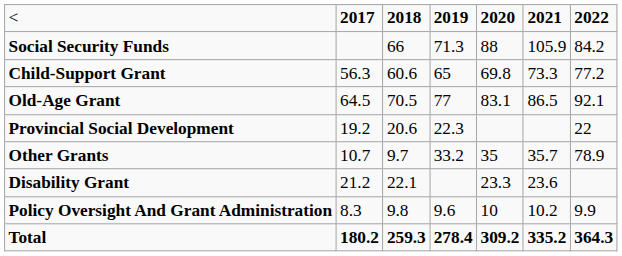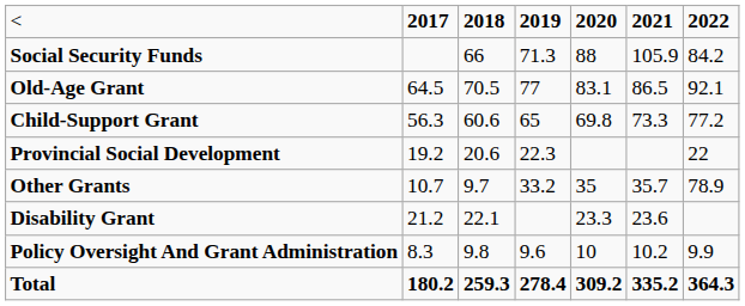 <table class="wikitable">
 <tr>
 <td><</td>
 <td><strong>2017</strong></td>
 <td><strong>2018</strong></td>
 <td><strong>2019</strong></td>
 <td><strong>2020</strong></td>
 <td><strong>2021</strong></td>
 <td><strong>2022</strong></td>
 </tr>
 <tr>
 <td><strong>Social Security Funds</strong></td>
 <td></td>
 <td>66</td>
 <td>71.3</td>
 <td>88</td>
 <td>105.9</td>
 <td>84.2</td>
 </tr>
 <tr>
+<td><strong>Old-Age Grant</strong></td>
+<td>64.5</td>
+<td>70.5</td>
+<td>77</td>
+<td>83.1</td>
+<td>86.5</td>
+<td>92.1</td>
+</tr>
+<tr>
 <td><strong>Child-Support Grant</strong></td>
 <td>56.3</td>
 <td>60.6</td>
 <td>65</td>
 <td>69.8</td>
 <td>73.3</td>
 <td>77.2</td>
-</tr>
-<tr>
-<td><strong>Old-Age Grant</strong></td>
-<td>64.5</td>
-<td>70.5</td>
-<td>77</td>
-<td>83.1</td>
-<td>86.5</td>
-<td>92.1</td>
 </tr>
 <tr>
 <td><strong>Provincial Social Development</strong></td>
 <td>19.2</td>
 <td>20.6</td>
 <td>22.3</td>
 <td></td>
 <td></td>
 <td>22</td>
 </tr>
 <tr>
 <td><strong>Other Grants</strong></td>
 <td>10.7</td>
 <td>9.7</td>
 <td>33.2</td>
 <td>35</td>
 <td>35.7</td>
 <td>78.9</td>
 </tr>
 <tr>
 <td><strong>Disability Grant</strong></td>
 <td>21.2</td>
 <td>22.1</td>
 <td></td>
 <td>23.3</td>
 <td>23.6</td>
 <td></td>
 </tr>
 <tr>
 <td><strong>Policy Oversight And Grant Administration</strong></td>
 <td>8.3</td>
 <td>9.8</td>
 <td>9.6</td>
 <td>10</td>
 <td>10.2</td>
 <td>9.9</td>
 </tr>
 <tr>
 <td><strong>Total</strong></td>
 <td><strong>180.2</strong></td>
 <td><strong>259.3</strong></td>
 <td><strong>278.4</strong></td>
 <td><strong>309.2</strong></td>
 <td><strong>335.2</strong></td>
 <td><strong>364.3</strong></td>
 </tr>
 </table>
